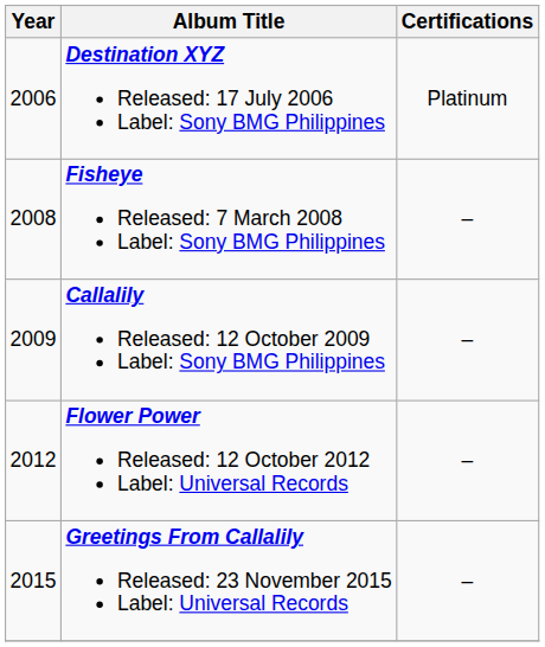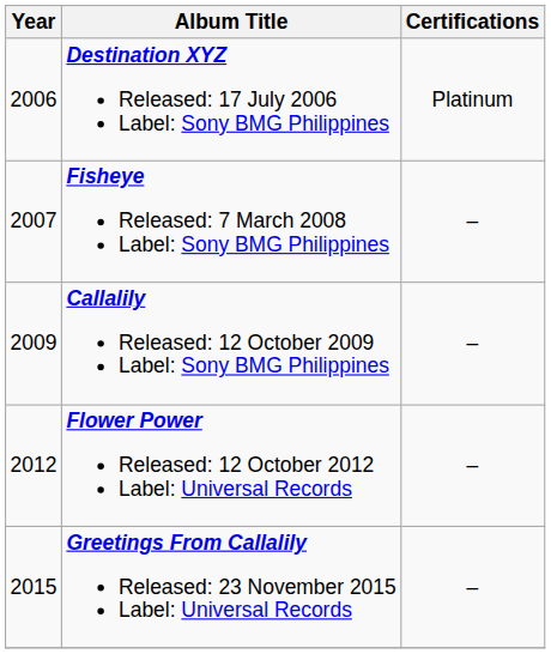 <table class="wikitable">
 <tr>
 <th align="center">Year</th>
 <th align="center">Album Title</th>
 <th align="center">Certifications</th>
 </tr>
 <tr>
 <td align="center">2006</td>
 <td align="left"><strong><em><a href='#'>Destination XYZ</a></em></strong><br><ul><li>Released: 17 July 2006</li><li>Label: <a href='#'>Sony BMG Philippines</a></li></ul></td>
 <td align="center">Platinum</td>
 </tr>
 <tr>
-<td align="center">2008</td>
+<td align="center">2007</td>
 <td align="left"><strong><em><a href='#'>Fisheye</a></em></strong><br><ul><li>Released: 7 March 2008</li><li>Label: <a href='#'>Sony BMG Philippines</a></li></ul></td>
 <td align="center">–</td>
 </tr>
 <tr>
 <td align="center">2009</td>
 <td align="left"><strong><em><a href='#'>Callalily</a></em></strong> <br><ul><li>Released: 12 October 2009</li><li>Label: <a href='#'>Sony BMG Philippines</a></li></ul></td>
 <td align="center">–</td>
 </tr>
 <tr>
 <td align="center">2012</td>
 <td align="left"><strong><em><a href='#'>Flower Power</a></em></strong><br><ul><li>Released: 12 October 2012</li><li>Label: <a href='#'>Universal Records</a></li></ul></td>
 <td align="center">–</td>
 </tr>
 <tr>
 <td align="center">2015</td>
 <td align="left"><strong><em><a href='#'>Greetings From Callalily</a></em></strong><br><ul><li>Released: 23 November 2015</li><li>Label: <a href='#'>Universal Records</a></li></ul></td>
 <td align="center">–</td>
 </tr>
 <tr>
 </tr>
 </table>
